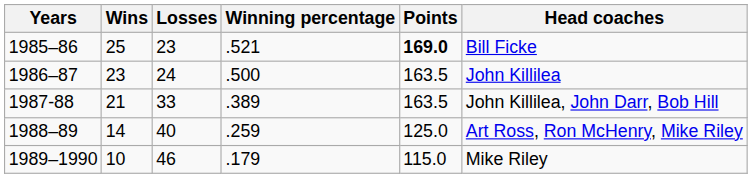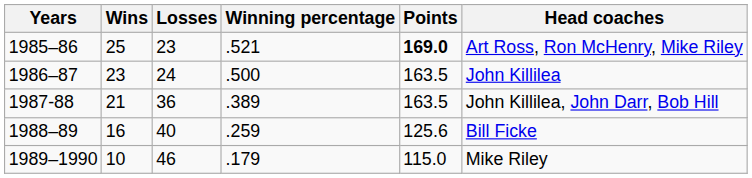 <table class="wikitable sortable">
 <tr>
 <th>Years</th>
 <th>Wins</th>
 <th>Losses</th>
 <th>Winning percentage</th>
 <th>Points</th>
 <th class="unsortable">Head coaches</th>
 </tr>
 <tr>
 <td>1985–86</td>
 <td>25</td>
 <td>23</td>
 <td>.521</td>
 <td><strong>169.0</strong></td>
-<td><a href='#'>Bill Ficke</a></td>
+<td><a href='#'>Art Ross</a>, <a href='#'>Ron McHenry</a>, <a href='#'>Mike Riley</a></td>
 </tr>
 <tr>
 <td>1986–87</td>
 <td>23</td>
 <td>24</td>
 <td>.500</td>
 <td>163.5</td>
 <td><a href='#'>John Killilea</a></td>
 </tr>
 <tr>
 <td>1987-88</td>
 <td>21</td>
-<td>33</td>
+<td>36</td>
 <td>.389</td>
 <td>163.5</td>
 <td>John Killilea, <a href='#'>John Darr</a>, <a href='#'>Bob Hill</a></td>
 </tr>
 <tr>
 <td>1988–89</td>
-<td>14</td>
+<td>16</td>
 <td>40</td>
 <td>.259</td>
-<td>125.0</td>
-<td><a href='#'>Art Ross</a>, <a href='#'>Ron McHenry</a>, <a href='#'>Mike Riley</a></td>
+<td>125.6</td>
+<td><a href='#'>Bill Ficke</a></td>
 </tr>
 <tr>
 <td>1989–1990</td>
 <td>10</td>
 <td>46</td>
 <td>.179</td>
 <td>115.0</td>
 <td>Mike Riley</td>
 </tr>
 </table>
